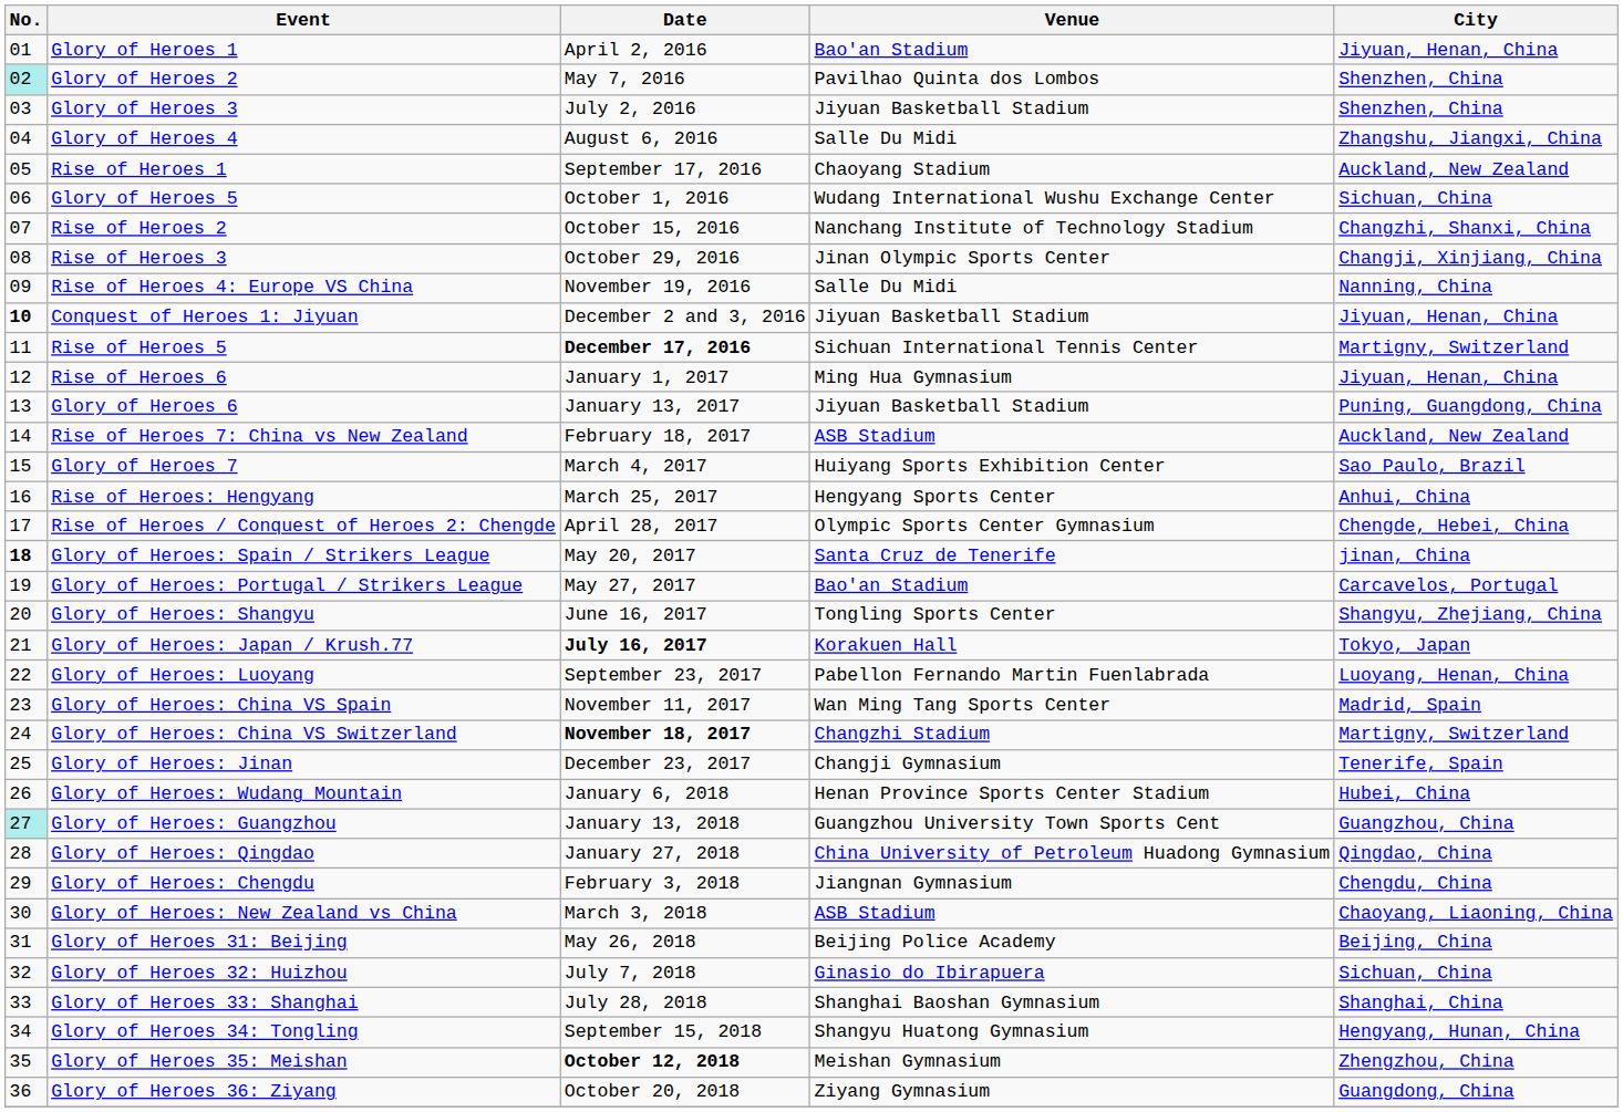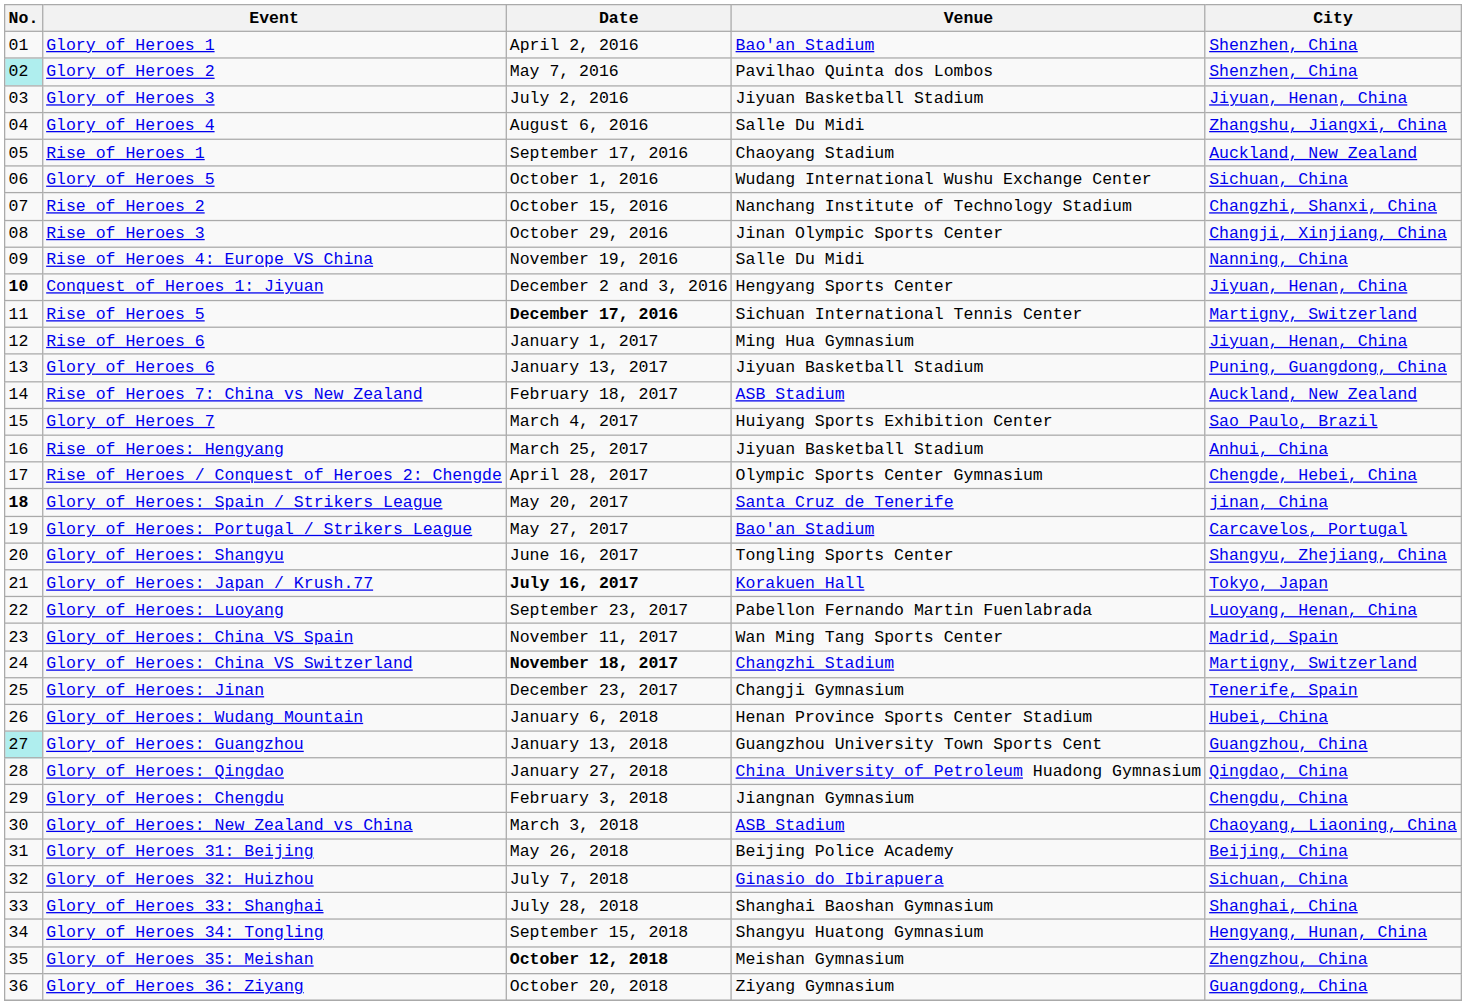 <table class="wikitable sortable">
 <tr>
 <th>No.</th>
 <th>Event</th>
 <th>Date</th>
 <th>Venue</th>
 <th>City</th>
 </tr>
 <tr>
 <td>01</td>
 <td><a href='#'>Glory of Heroes 1</a></td>
 <td>April 2, 2016</td>
 <td><a href='#'>Bao'an Stadium</a></td>
-<td> <a href='#'>Jiyuan, Henan, China</a></td>
+<td> <a href='#'>Shenzhen, China</a></td>
 </tr>
 <tr>
 <td style="background: paleturquoise;">02</td>
 <td><a href='#'>Glory of Heroes 2</a></td>
 <td>May 7, 2016</td>
 <td>Pavilhao Quinta dos Lombos</td>
 <td> <a href='#'>Shenzhen, China</a></td>
 </tr>
 <tr>
 <td>03</td>
 <td><a href='#'>Glory of Heroes 3</a></td>
 <td>July 2, 2016</td>
 <td>Jiyuan Basketball Stadium</td>
-<td> <a href='#'>Shenzhen, China</a></td>
+<td> <a href='#'>Jiyuan, Henan, China</a></td>
 </tr>
 <tr>
 <td>04</td>
 <td><a href='#'>Glory of Heroes 4</a></td>
 <td>August 6, 2016</td>
 <td>Salle Du Midi</td>
 <td> <a href='#'>Zhangshu, Jiangxi, China</a></td>
 </tr>
 <tr>
 <td>05</td>
 <td><a href='#'>Rise of Heroes 1</a></td>
 <td>September 17, 2016</td>
 <td>Chaoyang Stadium</td>
 <td> <a href='#'>Auckland, New Zealand</a></td>
 </tr>
 <tr>
 <td>06</td>
 <td><a href='#'>Glory of Heroes 5</a></td>
 <td>October 1, 2016</td>
 <td>Wudang International Wushu Exchange Center</td>
 <td> <a href='#'>Sichuan, China</a></td>
 </tr>
 <tr>
 <td>07</td>
 <td><a href='#'>Rise of Heroes 2</a></td>
 <td>October 15, 2016</td>
 <td>Nanchang Institute of Technology Stadium</td>
 <td> <a href='#'>Changzhi, Shanxi, China</a></td>
 </tr>
 <tr>
 <td>08</td>
 <td><a href='#'>Rise of Heroes 3</a></td>
 <td>October 29, 2016</td>
 <td>Jinan Olympic Sports Center</td>
 <td> <a href='#'>Changji, Xinjiang, China</a></td>
 </tr>
 <tr>
 <td>09</td>
 <td><a href='#'>Rise of Heroes 4: Europe VS China</a></td>
 <td>November 19, 2016</td>
 <td>Salle Du Midi</td>
 <td> <a href='#'>Nanning, China</a></td>
 </tr>
 <tr>
 <td><strong>10</strong></td>
 <td><a href='#'>Conquest of Heroes 1: Jiyuan</a></td>
 <td>December 2 and 3, 2016</td>
-<td>Jiyuan Basketball Stadium</td>
+<td>Hengyang Sports Center</td>
 <td> <a href='#'>Jiyuan, Henan, China</a></td>
 </tr>
 <tr>
 <td>11</td>
 <td><a href='#'>Rise of Heroes 5</a></td>
 <td><strong>December 17, 2016</strong></td>
 <td>Sichuan International Tennis Center</td>
 <td> <a href='#'>Martigny, Switzerland</a></td>
 </tr>
 <tr>
 <td>12</td>
 <td><a href='#'>Rise of Heroes 6</a></td>
 <td>January 1, 2017</td>
 <td>Ming Hua Gymnasium</td>
 <td> <a href='#'>Jiyuan, Henan, China</a></td>
 </tr>
 <tr>
 <td>13</td>
 <td><a href='#'>Glory of Heroes 6</a></td>
 <td>January 13, 2017</td>
 <td>Jiyuan Basketball Stadium</td>
 <td> <a href='#'>Puning, Guangdong, China</a></td>
 </tr>
 <tr>
 <td>14</td>
 <td><a href='#'>Rise of Heroes 7: China vs New Zealand</a></td>
 <td>February 18, 2017</td>
 <td><a href='#'>ASB Stadium</a></td>
 <td> <a href='#'>Auckland, New Zealand</a></td>
 </tr>
 <tr>
 <td>15</td>
 <td><a href='#'>Glory of Heroes 7</a></td>
 <td>March 4, 2017</td>
 <td>Huiyang Sports Exhibition Center</td>
 <td> <a href='#'>Sao Paulo, Brazil</a></td>
 </tr>
 <tr>
 <td>16</td>
 <td><a href='#'>Rise of Heroes: Hengyang</a></td>
 <td>March 25, 2017</td>
-<td>Hengyang Sports Center</td>
+<td>Jiyuan Basketball Stadium</td>
 <td> <a href='#'>Anhui, China</a></td>
 </tr>
 <tr>
 <td>17</td>
 <td><a href='#'>Rise of Heroes / Conquest of Heroes 2: Chengde</a></td>
 <td>April 28, 2017</td>
 <td>Olympic Sports Center Gymnasium</td>
 <td> <a href='#'>Chengde, Hebei, China</a></td>
 </tr>
 <tr>
 <td><strong>18</strong></td>
 <td><a href='#'>Glory of Heroes: Spain / Strikers League</a></td>
 <td>May 20, 2017</td>
 <td><a href='#'>Santa Cruz de Tenerife</a></td>
 <td> <a href='#'>jinan, China</a></td>
 </tr>
 <tr>
 <td>19</td>
 <td><a href='#'>Glory of Heroes: Portugal / Strikers League</a></td>
 <td>May 27, 2017</td>
 <td><a href='#'>Bao'an Stadium</a></td>
 <td> <a href='#'>Carcavelos, Portugal</a></td>
 </tr>
 <tr>
 <td>20</td>
 <td><a href='#'>Glory of Heroes: Shangyu</a></td>
 <td>June 16, 2017</td>
 <td>Tongling Sports Center</td>
 <td> <a href='#'>Shangyu, Zhejiang, China</a></td>
 </tr>
 <tr>
 <td>21</td>
 <td><a href='#'>Glory of Heroes: Japan / Krush.77</a></td>
 <td><strong>July 16, 2017</strong></td>
 <td><a href='#'>Korakuen Hall</a></td>
 <td> <a href='#'>Tokyo, Japan</a></td>
 </tr>
 <tr>
 <td>22</td>
 <td><a href='#'>Glory of Heroes: Luoyang</a></td>
 <td>September 23, 2017</td>
 <td>Pabellon Fernando Martin Fuenlabrada</td>
 <td> <a href='#'>Luoyang, Henan, China</a></td>
 </tr>
 <tr>
 <td>23</td>
 <td><a href='#'>Glory of Heroes: China VS Spain</a></td>
 <td>November 11, 2017</td>
 <td>Wan Ming Tang Sports Center</td>
 <td> <a href='#'>Madrid, Spain</a></td>
 </tr>
 <tr>
 <td>24</td>
 <td><a href='#'>Glory of Heroes: China VS Switzerland</a></td>
 <td><strong>November 18, 2017</strong></td>
 <td><a href='#'>Changzhi Stadium</a></td>
 <td> <a href='#'>Martigny, Switzerland</a></td>
 </tr>
 <tr>
 <td>25</td>
 <td><a href='#'>Glory of Heroes: Jinan</a></td>
 <td>December 23, 2017</td>
 <td>Changji Gymnasium</td>
 <td> <a href='#'>Tenerife, Spain</a></td>
 </tr>
 <tr>
 <td>26</td>
 <td><a href='#'>Glory of Heroes: Wudang Mountain</a></td>
 <td>January 6, 2018</td>
 <td>Henan Province Sports Center Stadium</td>
 <td> <a href='#'>Hubei, China</a></td>
 </tr>
 <tr>
 <td style="background: paleturquoise;">27</td>
 <td><a href='#'>Glory of Heroes: Guangzhou</a></td>
 <td>January 13, 2018</td>
 <td>Guangzhou University Town Sports Cent</td>
 <td> <a href='#'>Guangzhou, China</a></td>
 </tr>
 <tr>
 <td>28</td>
 <td><a href='#'>Glory of Heroes: Qingdao</a></td>
 <td>January 27, 2018</td>
 <td><a href='#'>China University of Petroleum</a> Huadong Gymnasium</td>
 <td> <a href='#'>Qingdao, China</a></td>
 </tr>
 <tr>
 <td>29</td>
 <td><a href='#'>Glory of Heroes: Chengdu</a></td>
 <td>February 3, 2018</td>
 <td>Jiangnan Gymnasium</td>
 <td> <a href='#'>Chengdu, China</a></td>
 </tr>
 <tr>
 <td>30</td>
 <td><a href='#'>Glory of Heroes: New Zealand vs China</a></td>
 <td>March 3, 2018</td>
 <td><a href='#'>ASB Stadium</a></td>
 <td> <a href='#'>Chaoyang, Liaoning, China</a></td>
 </tr>
 <tr>
 <td>31</td>
 <td><a href='#'>Glory of Heroes 31: Beijing</a></td>
 <td>May 26, 2018</td>
 <td>Beijing Police Academy</td>
 <td> <a href='#'>Beijing, China</a></td>
 </tr>
 <tr>
 <td>32</td>
 <td><a href='#'>Glory of Heroes 32: Huizhou</a></td>
 <td>July 7, 2018</td>
 <td><a href='#'>Ginasio do Ibirapuera</a></td>
 <td> <a href='#'>Sichuan, China</a></td>
 </tr>
 <tr>
 <td>33</td>
 <td><a href='#'>Glory of Heroes 33: Shanghai</a></td>
 <td>July 28, 2018</td>
 <td>Shanghai Baoshan Gymnasium</td>
 <td> <a href='#'>Shanghai, China</a></td>
 </tr>
 <tr>
 <td>34</td>
 <td><a href='#'>Glory of Heroes 34: Tongling</a></td>
 <td>September 15, 2018</td>
 <td>Shangyu Huatong Gymnasium</td>
 <td> <a href='#'>Hengyang, Hunan, China</a></td>
 </tr>
 <tr>
 <td>35</td>
 <td><a href='#'>Glory of Heroes 35: Meishan</a></td>
 <td><strong>October 12, 2018</strong></td>
 <td>Meishan Gymnasium</td>
 <td> <a href='#'>Zhengzhou, China</a></td>
 </tr>
 <tr>
 <td>36</td>
 <td><a href='#'>Glory of Heroes 36: Ziyang</a></td>
 <td>October 20, 2018</td>
 <td>Ziyang Gymnasium</td>
 <td> <a href='#'>Guangdong, China</a></td>
 </tr>
 <tr>
 </tr>
 </table>
